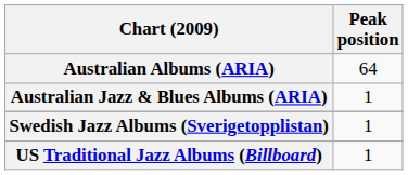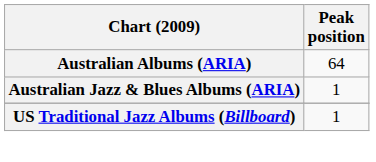 <table class="wikitable sortable plainrowheaders" style="text-align:center">
 <tr>
 <th scope="col">Chart (2009)</th>
 <th scope="col">Peak<br>position</th>
 </tr>
 <tr>
 <th scope="row">Australian Albums (<a href='#'>ARIA</a>)</th>
 <td>64</td>
 </tr>
 <tr>
 <th scope="row">Australian Jazz & Blues Albums (<a href='#'>ARIA</a>)</th>
 <td>1</td>
 </tr>
 <tr>
 </tr>
 <tr>
 </tr>
 <tr>
 </tr>
 <tr>
 </tr>
 <tr>
 </tr>
 <tr>
 </tr>
 <tr>
 </tr>
 <tr>
 </tr>
 <tr>
 </tr>
 <tr>
 </tr>
 <tr>
 </tr>
 <tr>
-<th scope="row">Swedish Jazz Albums (<a href='#'>Sverigetopplistan</a>)</th>
-<td>1</td>
-</tr>
-<tr>
 </tr>
 <tr>
 </tr>
 <tr>
 </tr>
 <tr>
 </tr>
 <tr>
 </tr>
 <tr>
 </tr>
 <tr>
 <th scope="row">US <a href='#'>Traditional Jazz Albums</a> (<em><a href='#'>Billboard</a></em>)</th>
 <td>1</td>
 </tr>
 </table>
